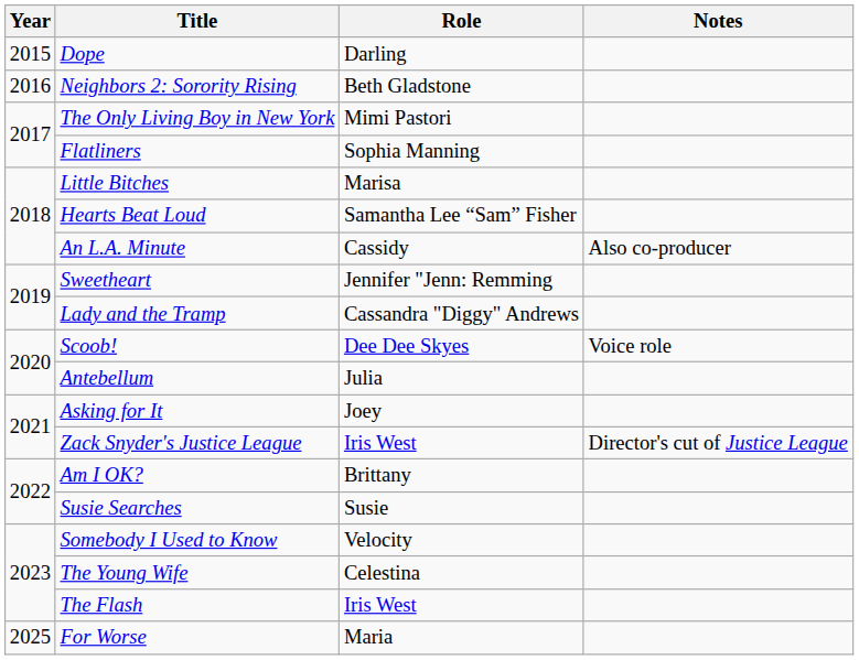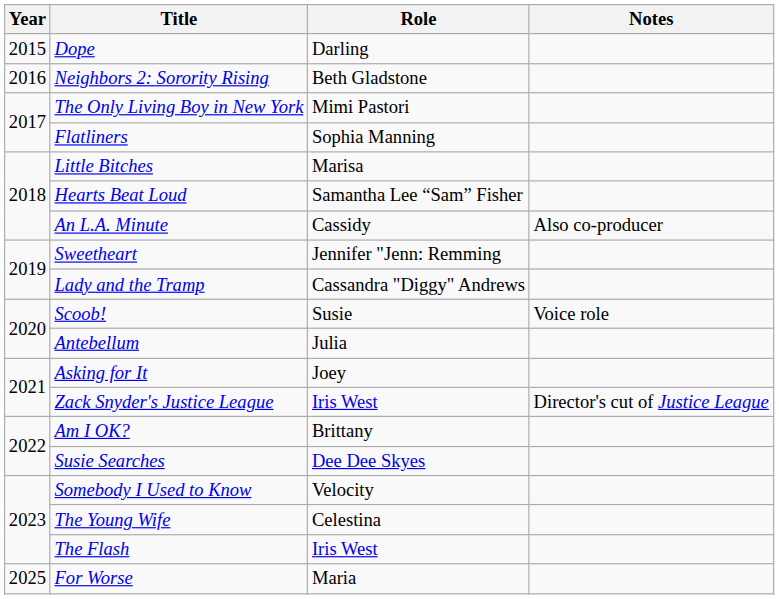 <table class="wikitable sortable">
 <tr>
 <th>Year</th>
 <th>Title</th>
 <th>Role</th>
 <th class="unsortable">Notes</th>
 </tr>
 <tr>
 <td>2015</td>
 <td><em><a href='#'>Dope</a></em></td>
 <td>Darling</td>
 <td></td>
 </tr>
 <tr>
 <td>2016</td>
 <td><em><a href='#'>Neighbors 2: Sorority Rising</a></em></td>
 <td>Beth Gladstone</td>
 <td></td>
 </tr>
 <tr>
 <td rowspan="2">2017</td>
 <td><em><a href='#'>The Only Living Boy in New York</a></em></td>
 <td>Mimi Pastori</td>
 <td></td>
 </tr>
 <tr>
 <td><em><a href='#'>Flatliners</a></em></td>
 <td>Sophia Manning</td>
 <td></td>
 </tr>
 <tr>
 <td rowspan="3">2018</td>
 <td><em><a href='#'>Little Bitches</a></em></td>
 <td>Marisa</td>
 <td></td>
 </tr>
 <tr>
 <td><em><a href='#'>Hearts Beat Loud</a></em></td>
 <td>Samantha Lee “Sam” Fisher</td>
 <td></td>
 </tr>
 <tr>
 <td><em><a href='#'>An L.A. Minute</a></em></td>
 <td>Cassidy</td>
 <td>Also co-producer</td>
 </tr>
 <tr>
 <td rowspan="2">2019</td>
 <td><em><a href='#'>Sweetheart</a></em></td>
 <td>Jennifer "Jenn: Remming</td>
 <td></td>
 </tr>
 <tr>
 <td><em><a href='#'>Lady and the Tramp</a></em></td>
 <td>Cassandra "Diggy" Andrews</td>
 <td></td>
 </tr>
 <tr>
 <td rowspan="2">2020</td>
 <td><em><a href='#'>Scoob!</a></em></td>
-<td><a href='#'>Dee Dee Skyes</a></td>
+<td>Susie</td>
 <td>Voice role</td>
 </tr>
 <tr>
 <td><em><a href='#'>Antebellum</a></em></td>
 <td>Julia</td>
 <td></td>
 </tr>
 <tr>
 <td rowspan="2">2021</td>
 <td><em><a href='#'>Asking for It</a></em></td>
 <td>Joey</td>
 <td></td>
 </tr>
 <tr>
 <td><em><a href='#'>Zack Snyder's Justice League</a></em></td>
 <td><a href='#'>Iris West</a></td>
 <td>Director's cut of <em><a href='#'>Justice League</a></em></td>
 </tr>
 <tr>
 <td rowspan="2">2022</td>
 <td><em><a href='#'>Am I OK?</a></em></td>
 <td>Brittany</td>
 <td></td>
 </tr>
 <tr>
 <td><em><a href='#'>Susie Searches</a></em></td>
-<td>Susie</td>
+<td><a href='#'>Dee Dee Skyes</a></td>
 <td></td>
 </tr>
 <tr>
 <td rowspan="3">2023</td>
 <td><em><a href='#'>Somebody I Used to Know</a></em></td>
 <td>Velocity</td>
 <td></td>
 </tr>
 <tr>
 <td><em><a href='#'>The Young Wife</a></em></td>
 <td>Celestina</td>
 <td></td>
 </tr>
 <tr>
 <td><em><a href='#'>The Flash</a></em></td>
 <td><a href='#'>Iris West</a></td>
 <td></td>
 </tr>
 <tr>
 <td>2025</td>
 <td><em><a href='#'>For Worse</a></em></td>
 <td>Maria</td>
 <td></td>
 </tr>
 </table>
